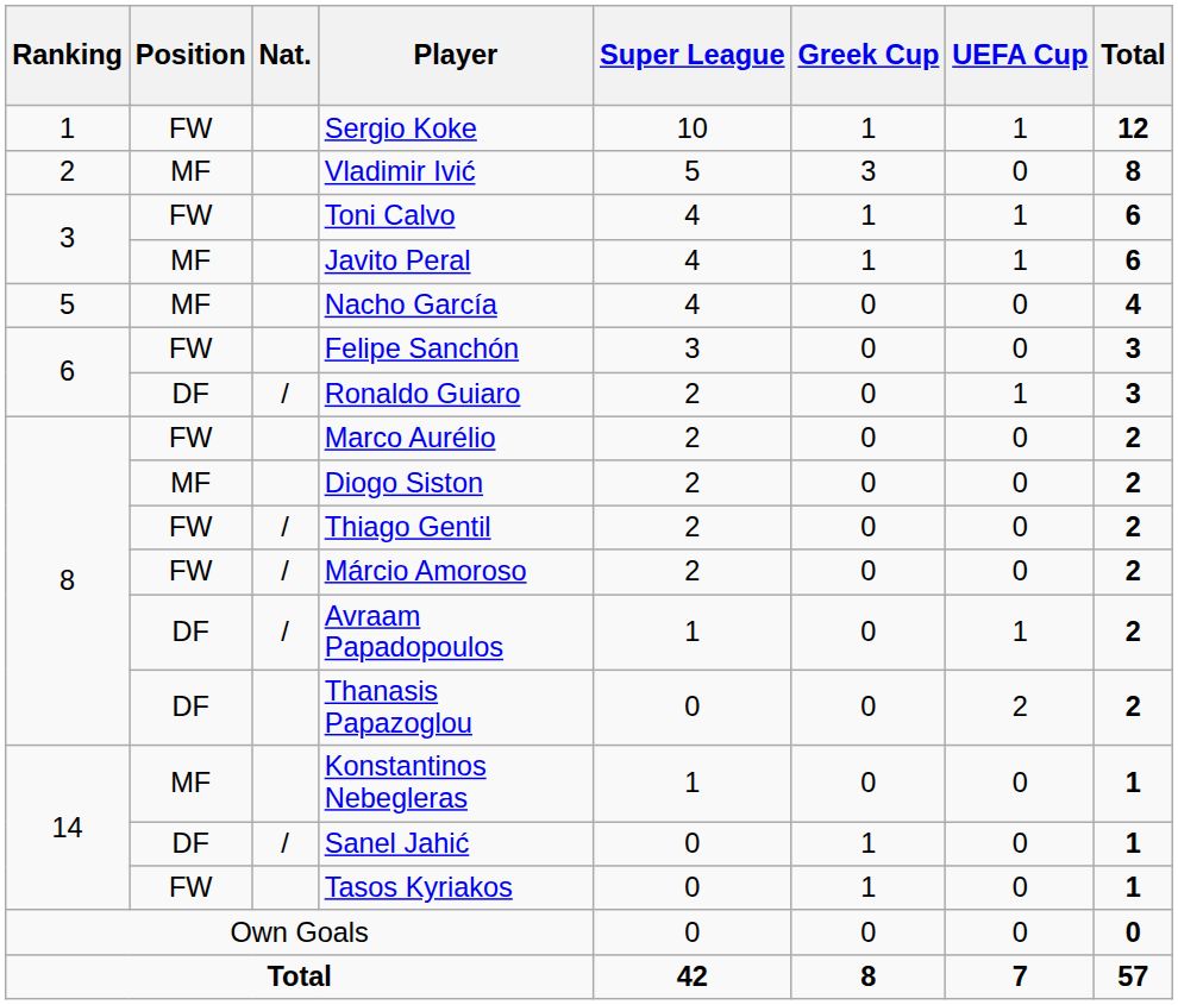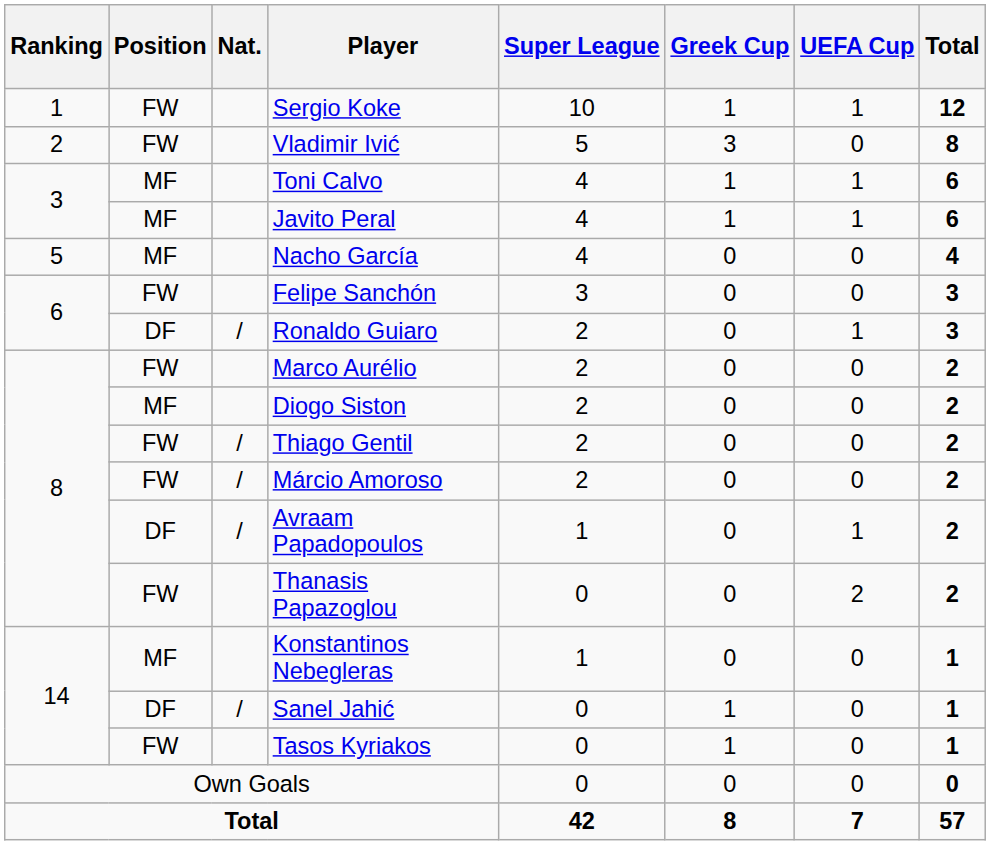 <table class="wikitable sortable" style="text-align:center">
 <tr>
 <th height=50>Ranking</th>
 <th height=50>Position</th>
 <th height=50>Nat.</th>
 <th width=150>Player</th>
 <th height=50><a href='#'>Super League</a> </th>
 <th height=50><a href='#'>Greek Cup</a></th>
 <th height=50><a href='#'>UEFA Cup</a></th>
 <th height=50><strong>Total</strong></th>
 </tr>
 <tr>
 <td>1</td>
 <td>FW</td>
 <td></td>
 <td align="left"><a href='#'>Sergio Koke</a></td>
 <td>10</td>
 <td>1</td>
 <td>1</td>
 <td><strong>12</strong></td>
 </tr>
 <tr>
 <td>2</td>
-<td>MF</td>
+<td>FW</td>
 <td></td>
 <td align="left"><a href='#'>Vladimir Ivić</a></td>
 <td>5</td>
 <td>3</td>
 <td>0</td>
 <td><strong>8</strong></td>
 </tr>
 <tr>
 <td rowspan=2>3</td>
-<td>FW</td>
+<td>MF</td>
 <td></td>
 <td align="left"><a href='#'>Toni Calvo</a></td>
 <td>4</td>
 <td>1</td>
 <td>1</td>
 <td><strong>6</strong></td>
 </tr>
 <tr>
 <td>MF</td>
 <td></td>
 <td align="left"><a href='#'>Javito Peral</a></td>
 <td>4</td>
 <td>1</td>
 <td>1</td>
 <td><strong>6</strong></td>
 </tr>
 <tr>
 <td>5</td>
 <td>MF</td>
 <td></td>
 <td align="left"><a href='#'>Nacho García</a></td>
 <td>4</td>
 <td>0</td>
 <td>0</td>
 <td><strong>4</strong></td>
 </tr>
 <tr>
 <td rowspan=2>6</td>
 <td>FW</td>
 <td></td>
 <td align="left"><a href='#'>Felipe Sanchón</a></td>
 <td>3</td>
 <td>0</td>
 <td>0</td>
 <td><strong>3</strong></td>
 </tr>
 <tr>
 <td>DF</td>
 <td> / </td>
 <td align="left"><a href='#'>Ronaldo Guiaro</a></td>
 <td>2</td>
 <td>0</td>
 <td>1</td>
 <td><strong>3</strong></td>
 </tr>
 <tr>
 <td rowspan=6>8</td>
 <td>FW</td>
 <td></td>
 <td align="left"><a href='#'>Marco Aurélio</a></td>
 <td>2</td>
 <td>0</td>
 <td>0</td>
 <td><strong>2</strong></td>
 </tr>
 <tr>
 <td>MF</td>
 <td></td>
 <td align="left"><a href='#'>Diogo Siston</a></td>
 <td>2</td>
 <td>0</td>
 <td>0</td>
 <td><strong>2</strong></td>
 </tr>
 <tr>
 <td>FW</td>
 <td>  / </td>
 <td align="left"><a href='#'>Thiago Gentil</a></td>
 <td>2</td>
 <td>0</td>
 <td>0</td>
 <td><strong>2</strong></td>
 </tr>
 <tr>
 <td>FW</td>
 <td>  / </td>
 <td align="left"><a href='#'>Márcio Amoroso</a></td>
 <td>2</td>
 <td>0</td>
 <td>0</td>
 <td><strong>2</strong></td>
 </tr>
 <tr>
 <td>DF</td>
 <td>  / </td>
 <td align="left"><a href='#'>Avraam Papadopoulos</a></td>
 <td>1</td>
 <td>0</td>
 <td>1</td>
 <td><strong>2</strong></td>
 </tr>
 <tr>
-<td>DF</td>
+<td>FW</td>
 <td></td>
 <td align="left"><a href='#'>Thanasis Papazoglou</a></td>
 <td>0</td>
 <td>0</td>
 <td>2</td>
 <td><strong>2</strong></td>
 </tr>
 <tr>
 <td rowspan=3>14</td>
 <td>MF</td>
 <td></td>
 <td align="left"><a href='#'>Konstantinos Nebegleras</a></td>
 <td>1</td>
 <td>0</td>
 <td>0</td>
 <td><strong>1</strong></td>
 </tr>
 <tr>
 <td>DF</td>
 <td> / </td>
 <td align="left"><a href='#'>Sanel Jahić</a></td>
 <td>0</td>
 <td>1</td>
 <td>0</td>
 <td><strong>1</strong></td>
 </tr>
 <tr>
 <td>FW</td>
 <td></td>
 <td align="left"><a href='#'>Tasos Kyriakos</a></td>
 <td>0</td>
 <td>1</td>
 <td>0</td>
 <td><strong>1</strong></td>
 </tr>
 <tr class="sortbottom">
 <td colspan="4">Own Goals</td>
 <td>0</td>
 <td>0</td>
 <td>0</td>
 <td><strong>0</strong></td>
 </tr>
 <tr class="sortbottom">
 <td colspan="4"><strong>Total</strong></td>
 <td><strong>42</strong></td>
 <td><strong>8</strong></td>
 <td><strong>7</strong></td>
 <td><strong>57</strong></td>
 </tr>
 </table>
